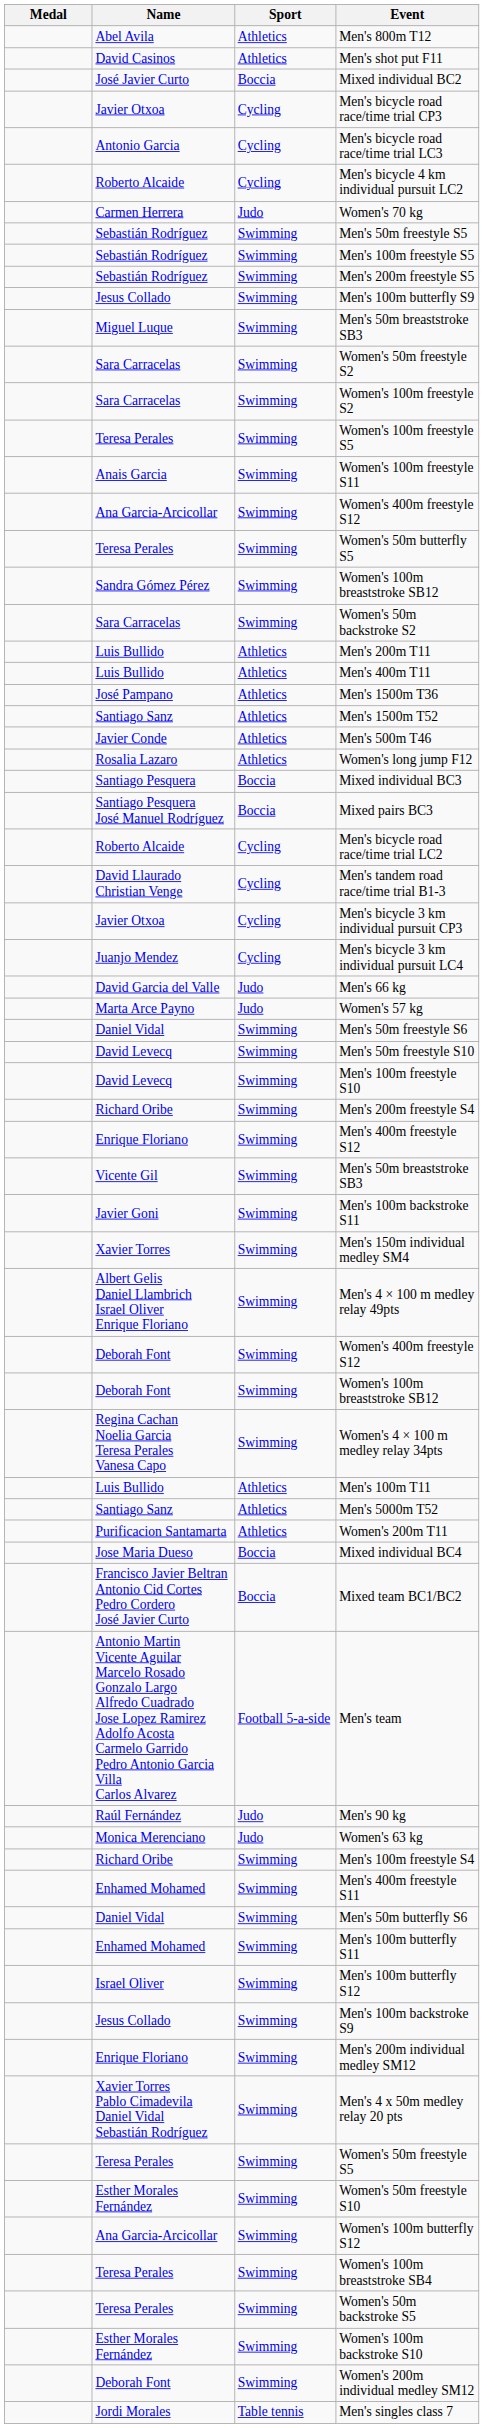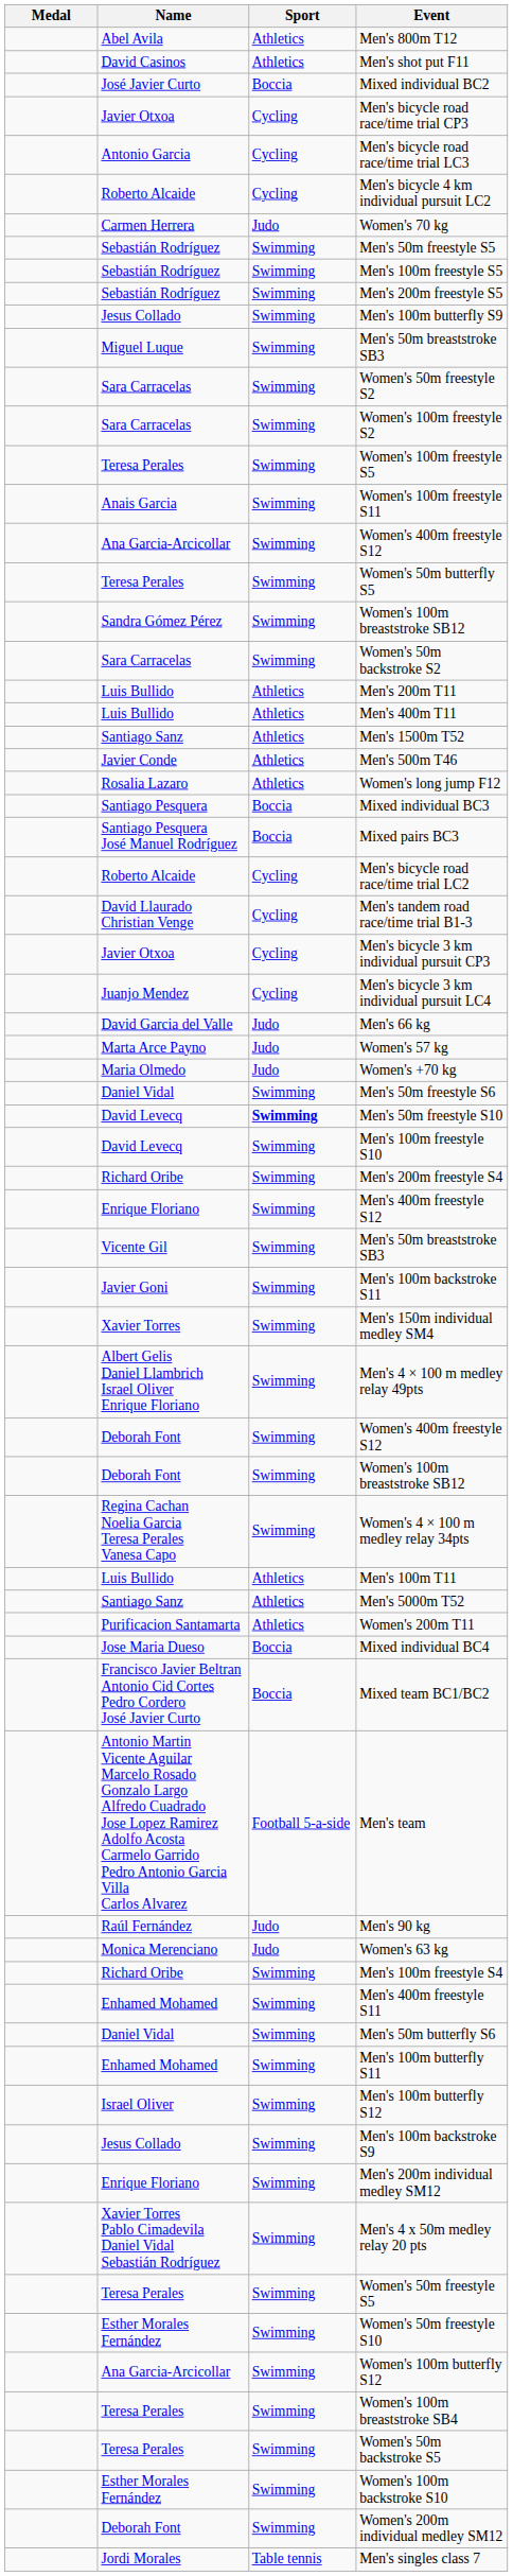 <table class="wikitable">
 <tr>
 <th style="width:6em">Medal</th>
 <th style="width:10em">Name</th>
 <th style="width:7em">Sport</th>
 <th style="width:10em">Event</th>
 </tr>
 <tr>
 <td></td>
 <td><a href='#'>Abel Avila</a></td>
 <td><a href='#'>Athletics</a></td>
 <td>Men's 800m T12</td>
 </tr>
 <tr>
 <td></td>
 <td><a href='#'>David Casinos</a></td>
 <td><a href='#'>Athletics</a></td>
 <td>Men's shot put F11</td>
 </tr>
 <tr>
 <td></td>
 <td><a href='#'>José Javier Curto</a></td>
 <td><a href='#'>Boccia</a></td>
 <td>Mixed individual BC2</td>
 </tr>
 <tr>
 <td></td>
 <td><a href='#'>Javier Otxoa</a></td>
 <td><a href='#'>Cycling</a></td>
 <td>Men's bicycle road race/time trial CP3</td>
 </tr>
 <tr>
 <td></td>
 <td><a href='#'>Antonio Garcia</a></td>
 <td><a href='#'>Cycling</a></td>
 <td>Men's bicycle road race/time trial LC3</td>
 </tr>
 <tr>
 <td></td>
 <td><a href='#'>Roberto Alcaide</a></td>
 <td><a href='#'>Cycling</a></td>
 <td>Men's bicycle 4 km individual pursuit LC2</td>
 </tr>
 <tr>
 <td></td>
 <td><a href='#'>Carmen Herrera</a></td>
 <td><a href='#'>Judo</a></td>
 <td>Women's 70 kg</td>
 </tr>
 <tr>
 <td></td>
 <td><a href='#'>Sebastián Rodríguez</a></td>
 <td><a href='#'>Swimming</a></td>
 <td>Men's 50m freestyle S5</td>
 </tr>
 <tr>
 <td></td>
 <td><a href='#'>Sebastián Rodríguez</a></td>
 <td><a href='#'>Swimming</a></td>
 <td>Men's 100m freestyle S5</td>
 </tr>
 <tr>
 <td></td>
 <td><a href='#'>Sebastián Rodríguez</a></td>
 <td><a href='#'>Swimming</a></td>
 <td>Men's 200m freestyle S5</td>
 </tr>
 <tr>
 <td></td>
 <td><a href='#'>Jesus Collado</a></td>
 <td><a href='#'>Swimming</a></td>
 <td>Men's 100m butterfly S9</td>
 </tr>
 <tr>
 <td></td>
 <td><a href='#'>Miguel Luque</a></td>
 <td><a href='#'>Swimming</a></td>
 <td>Men's 50m breaststroke SB3</td>
 </tr>
 <tr>
 <td></td>
 <td><a href='#'>Sara Carracelas</a></td>
 <td><a href='#'>Swimming</a></td>
 <td>Women's 50m freestyle S2</td>
 </tr>
 <tr>
 <td></td>
 <td><a href='#'>Sara Carracelas</a></td>
 <td><a href='#'>Swimming</a></td>
 <td>Women's 100m freestyle S2</td>
 </tr>
 <tr>
 <td></td>
 <td><a href='#'>Teresa Perales</a></td>
 <td><a href='#'>Swimming</a></td>
 <td>Women's 100m freestyle S5</td>
 </tr>
 <tr>
 <td></td>
 <td><a href='#'>Anais Garcia</a></td>
 <td><a href='#'>Swimming</a></td>
 <td>Women's 100m freestyle S11</td>
 </tr>
 <tr>
 <td></td>
 <td><a href='#'>Ana Garcia-Arcicollar</a></td>
 <td><a href='#'>Swimming</a></td>
 <td>Women's 400m freestyle S12</td>
 </tr>
 <tr>
 <td></td>
 <td><a href='#'>Teresa Perales</a></td>
 <td><a href='#'>Swimming</a></td>
 <td>Women's 50m butterfly S5</td>
 </tr>
 <tr>
 <td></td>
 <td><a href='#'>Sandra Gómez Pérez</a></td>
 <td><a href='#'>Swimming</a></td>
 <td>Women's 100m breaststroke SB12</td>
 </tr>
 <tr>
 <td></td>
 <td><a href='#'>Sara Carracelas</a></td>
 <td><a href='#'>Swimming</a></td>
 <td>Women's 50m backstroke S2</td>
 </tr>
 <tr>
 <td></td>
 <td><a href='#'>Luis Bullido</a></td>
 <td><a href='#'>Athletics</a></td>
 <td>Men's 200m T11</td>
 </tr>
 <tr>
 <td></td>
 <td><a href='#'>Luis Bullido</a></td>
 <td><a href='#'>Athletics</a></td>
 <td>Men's 400m T11</td>
 </tr>
 <tr>
 <td></td>
-<td><a href='#'>José Pampano</a></td>
-<td><a href='#'>Athletics</a></td>
-<td>Men's 1500m T36</td>
-</tr>
-<tr>
-<td></td>
 <td><a href='#'>Santiago Sanz</a></td>
 <td><a href='#'>Athletics</a></td>
 <td>Men's 1500m T52</td>
 </tr>
 <tr>
 <td></td>
 <td><a href='#'>Javier Conde</a></td>
 <td><a href='#'>Athletics</a></td>
 <td>Men's 500m T46</td>
 </tr>
 <tr>
 <td></td>
 <td><a href='#'>Rosalia Lazaro</a></td>
 <td><a href='#'>Athletics</a></td>
 <td>Women's long jump F12</td>
 </tr>
 <tr>
 <td></td>
 <td><a href='#'>Santiago Pesquera</a></td>
 <td><a href='#'>Boccia</a></td>
 <td>Mixed individual BC3</td>
 </tr>
 <tr>
 <td></td>
 <td><a href='#'>Santiago Pesquera</a><br> <a href='#'>José Manuel Rodríguez</a></td>
 <td><a href='#'>Boccia</a></td>
 <td>Mixed pairs BC3</td>
 </tr>
 <tr>
 <td></td>
 <td><a href='#'>Roberto Alcaide</a></td>
 <td><a href='#'>Cycling</a></td>
 <td>Men's bicycle road race/time trial LC2</td>
 </tr>
 <tr>
 <td></td>
 <td><a href='#'>David Llaurado</a><br> <a href='#'>Christian Venge</a></td>
 <td><a href='#'>Cycling</a></td>
 <td>Men's tandem road race/time trial B1-3</td>
 </tr>
 <tr>
 <td></td>
 <td><a href='#'>Javier Otxoa</a></td>
 <td><a href='#'>Cycling</a></td>
 <td>Men's bicycle 3 km individual pursuit CP3</td>
 </tr>
 <tr>
 <td></td>
 <td><a href='#'>Juanjo Mendez</a></td>
 <td><a href='#'>Cycling</a></td>
 <td>Men's bicycle 3 km individual pursuit LC4</td>
 </tr>
 <tr>
 <td></td>
 <td><a href='#'>David Garcia del Valle</a></td>
 <td><a href='#'>Judo</a></td>
 <td>Men's 66 kg</td>
 </tr>
 <tr>
 <td></td>
 <td><a href='#'>Marta Arce Payno</a></td>
 <td><a href='#'>Judo</a></td>
 <td>Women's 57 kg</td>
 </tr>
 <tr>
 <td></td>
+<td><a href='#'>Maria Olmedo</a></td>
+<td><a href='#'>Judo</a></td>
+<td>Women's +70 kg</td>
+</tr>
+<tr>
+<td></td>
 <td><a href='#'>Daniel Vidal</a></td>
 <td><a href='#'>Swimming</a></td>
 <td>Men's 50m freestyle S6</td>
 </tr>
 <tr>
 <td></td>
 <td><a href='#'>David Levecq</a></td>
-<td><a href='#'>Swimming</a></td>
+<td><strong><a href='#'>Swimming</a></strong></td>
 <td>Men's 50m freestyle S10</td>
 </tr>
 <tr>
 <td></td>
 <td><a href='#'>David Levecq</a></td>
 <td><a href='#'>Swimming</a></td>
 <td>Men's 100m freestyle S10</td>
 </tr>
 <tr>
 <td></td>
 <td><a href='#'>Richard Oribe</a></td>
 <td><a href='#'>Swimming</a></td>
 <td>Men's 200m freestyle S4</td>
 </tr>
 <tr>
 <td></td>
 <td><a href='#'>Enrique Floriano</a></td>
 <td><a href='#'>Swimming</a></td>
 <td>Men's 400m freestyle S12</td>
 </tr>
 <tr>
 <td></td>
 <td><a href='#'>Vicente Gil</a></td>
 <td><a href='#'>Swimming</a></td>
 <td>Men's 50m breaststroke SB3</td>
 </tr>
 <tr>
 <td></td>
 <td><a href='#'>Javier Goni</a></td>
 <td><a href='#'>Swimming</a></td>
 <td>Men's 100m backstroke S11</td>
 </tr>
 <tr>
 <td></td>
 <td><a href='#'>Xavier Torres</a></td>
 <td><a href='#'>Swimming</a></td>
 <td>Men's 150m individual medley SM4</td>
 </tr>
 <tr>
 <td></td>
 <td><a href='#'>Albert Gelis</a><br> <a href='#'>Daniel Llambrich</a><br> <a href='#'>Israel Oliver</a><br> <a href='#'>Enrique Floriano</a></td>
 <td><a href='#'>Swimming</a></td>
 <td>Men's 4 × 100 m medley relay 49pts</td>
 </tr>
 <tr>
 <td></td>
 <td><a href='#'>Deborah Font</a></td>
 <td><a href='#'>Swimming</a></td>
 <td>Women's 400m freestyle S12</td>
 </tr>
 <tr>
 <td></td>
 <td><a href='#'>Deborah Font</a></td>
 <td><a href='#'>Swimming</a></td>
 <td>Women's 100m breaststroke SB12</td>
 </tr>
 <tr>
 <td></td>
 <td><a href='#'>Regina Cachan</a><br> <a href='#'>Noelia Garcia</a><br> <a href='#'>Teresa Perales</a><br> <a href='#'>Vanesa Capo</a></td>
 <td><a href='#'>Swimming</a></td>
 <td>Women's 4 × 100 m medley relay 34pts</td>
 </tr>
 <tr>
 <td></td>
 <td><a href='#'>Luis Bullido</a></td>
 <td><a href='#'>Athletics</a></td>
 <td>Men's 100m T11</td>
 </tr>
 <tr>
 <td></td>
 <td><a href='#'>Santiago Sanz</a></td>
 <td><a href='#'>Athletics</a></td>
 <td>Men's 5000m T52</td>
 </tr>
 <tr>
 <td></td>
 <td><a href='#'>Purificacion Santamarta</a></td>
 <td><a href='#'>Athletics</a></td>
 <td>Women's 200m T11</td>
 </tr>
 <tr>
 <td></td>
 <td><a href='#'>Jose Maria Dueso</a></td>
 <td><a href='#'>Boccia</a></td>
 <td>Mixed individual BC4</td>
 </tr>
 <tr>
 <td></td>
 <td><a href='#'>Francisco Javier Beltran</a><br> <a href='#'>Antonio Cid Cortes</a><br> <a href='#'>Pedro Cordero</a><br> <a href='#'>José Javier Curto</a></td>
 <td><a href='#'>Boccia</a></td>
 <td>Mixed team BC1/BC2</td>
 </tr>
 <tr>
 <td></td>
 <td><a href='#'>Antonio Martin</a><br> <a href='#'>Vicente Aguilar</a><br> <a href='#'>Marcelo Rosado</a><br> <a href='#'>Gonzalo Largo</a><br> <a href='#'>Alfredo Cuadrado</a><br> <a href='#'>Jose Lopez Ramirez</a><br> <a href='#'>Adolfo Acosta</a><br> <a href='#'>Carmelo Garrido</a><br> <a href='#'>Pedro Antonio Garcia Villa</a><br> <a href='#'>Carlos Alvarez</a></td>
 <td><a href='#'>Football 5-a-side</a></td>
 <td>Men's team</td>
 </tr>
 <tr>
 <td></td>
 <td><a href='#'>Raúl Fernández</a></td>
 <td><a href='#'>Judo</a></td>
 <td>Men's 90 kg</td>
 </tr>
 <tr>
 <td></td>
 <td><a href='#'>Monica Merenciano</a></td>
 <td><a href='#'>Judo</a></td>
 <td>Women's 63 kg</td>
 </tr>
 <tr>
 <td></td>
 <td><a href='#'>Richard Oribe</a></td>
 <td><a href='#'>Swimming</a></td>
 <td>Men's 100m freestyle S4</td>
 </tr>
 <tr>
 <td></td>
 <td><a href='#'>Enhamed Mohamed</a></td>
 <td><a href='#'>Swimming</a></td>
 <td>Men's 400m freestyle S11</td>
 </tr>
 <tr>
 <td></td>
 <td><a href='#'>Daniel Vidal</a></td>
 <td><a href='#'>Swimming</a></td>
 <td>Men's 50m butterfly S6</td>
 </tr>
 <tr>
 <td></td>
 <td><a href='#'>Enhamed Mohamed</a></td>
 <td><a href='#'>Swimming</a></td>
 <td>Men's 100m butterfly S11</td>
 </tr>
 <tr>
 <td></td>
 <td><a href='#'>Israel Oliver</a></td>
 <td><a href='#'>Swimming</a></td>
 <td>Men's 100m butterfly S12</td>
 </tr>
 <tr>
 <td></td>
 <td><a href='#'>Jesus Collado</a></td>
 <td><a href='#'>Swimming</a></td>
 <td>Men's 100m backstroke S9</td>
 </tr>
 <tr>
 <td></td>
 <td><a href='#'>Enrique Floriano</a></td>
 <td><a href='#'>Swimming</a></td>
 <td>Men's 200m individual medley SM12</td>
 </tr>
 <tr>
 <td></td>
 <td><a href='#'>Xavier Torres</a><br> <a href='#'>Pablo Cimadevila</a><br> <a href='#'>Daniel Vidal</a><br> <a href='#'>Sebastián Rodríguez</a></td>
 <td><a href='#'>Swimming</a></td>
 <td>Men's 4 x 50m medley relay 20 pts</td>
 </tr>
 <tr>
 <td></td>
 <td><a href='#'>Teresa Perales</a></td>
 <td><a href='#'>Swimming</a></td>
 <td>Women's 50m freestyle S5</td>
 </tr>
 <tr>
 <td></td>
 <td><a href='#'>Esther Morales Fernández</a></td>
 <td><a href='#'>Swimming</a></td>
 <td>Women's 50m freestyle S10</td>
 </tr>
 <tr>
 <td></td>
 <td><a href='#'>Ana Garcia-Arcicollar</a></td>
 <td><a href='#'>Swimming</a></td>
 <td>Women's 100m butterfly S12</td>
 </tr>
 <tr>
 <td></td>
 <td><a href='#'>Teresa Perales</a></td>
 <td><a href='#'>Swimming</a></td>
 <td>Women's 100m breaststroke SB4</td>
 </tr>
 <tr>
 <td></td>
 <td><a href='#'>Teresa Perales</a></td>
 <td><a href='#'>Swimming</a></td>
 <td>Women's 50m backstroke S5</td>
 </tr>
 <tr>
 <td></td>
 <td><a href='#'>Esther Morales Fernández</a></td>
 <td><a href='#'>Swimming</a></td>
 <td>Women's 100m backstroke S10</td>
 </tr>
 <tr>
 <td></td>
 <td><a href='#'>Deborah Font</a></td>
 <td><a href='#'>Swimming</a></td>
 <td>Women's 200m individual medley SM12</td>
 </tr>
 <tr>
 <td></td>
 <td><a href='#'>Jordi Morales</a></td>
 <td><a href='#'>Table tennis</a></td>
 <td>Men's singles class 7</td>
 </tr>
 </table>
